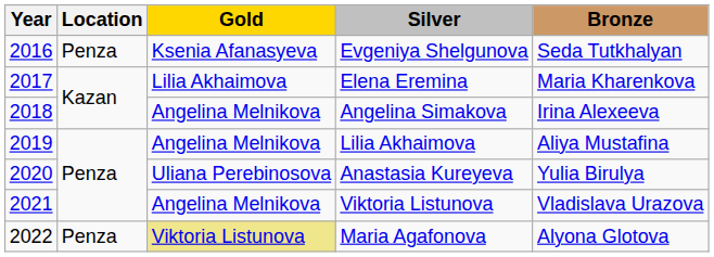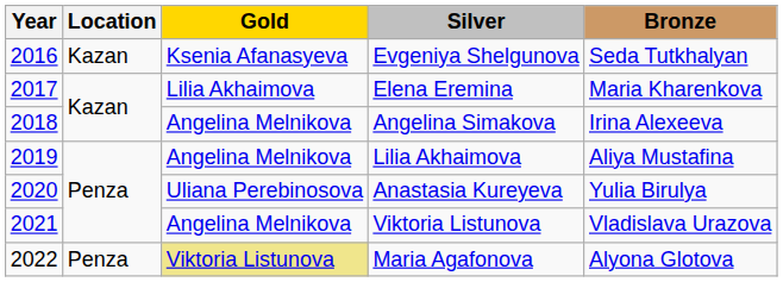 <table class="wikitable">
 <tr>
 <th>Year</th>
 <th>Location</th>
 <td align=center bgcolor="gold"><strong>Gold</strong></td>
 <td align=center bgcolor="silver"><strong>Silver</strong></td>
 <td align=center bgcolor="cc9966"><strong>Bronze</strong></td>
 </tr>
 <tr>
 <td><a href='#'>2016</a></td>
-<td rowspan="1">Penza</td>
+<td>Kazan</td>
 <td><a href='#'>Ksenia Afanasyeva</a></td>
 <td><a href='#'>Evgeniya Shelgunova</a></td>
 <td><a href='#'>Seda Tutkhalyan</a></td>
 </tr>
 <tr>
 <td><a href='#'>2017</a></td>
 <td rowspan="2">Kazan</td>
 <td><a href='#'>Lilia Akhaimova</a></td>
 <td><a href='#'>Elena Eremina</a></td>
 <td><a href='#'>Maria Kharenkova</a></td>
 </tr>
 <tr>
 <td><a href='#'>2018</a></td>
 <td><a href='#'>Angelina Melnikova</a></td>
 <td><a href='#'>Angelina Simakova</a></td>
 <td><a href='#'>Irina Alexeeva</a></td>
 </tr>
 <tr>
 <td><a href='#'>2019</a></td>
 <td rowspan="3">Penza</td>
 <td><a href='#'>Angelina Melnikova</a></td>
 <td><a href='#'>Lilia Akhaimova</a></td>
 <td><a href='#'>Aliya Mustafina</a></td>
 </tr>
 <tr>
 <td><a href='#'>2020</a></td>
 <td><a href='#'>Uliana Perebinosova</a></td>
 <td><a href='#'>Anastasia Kureyeva</a></td>
 <td><a href='#'>Yulia Birulya</a></td>
 </tr>
 <tr>
 <td><a href='#'>2021</a></td>
 <td><a href='#'>Angelina Melnikova</a></td>
 <td><a href='#'>Viktoria Listunova</a></td>
 <td><a href='#'>Vladislava Urazova</a></td>
 </tr>
 <tr>
 <td>2022</td>
 <td rowspan="1">Penza</td>
 <td style="background: khaki;"><a href='#'>Viktoria Listunova</a></td>
 <td><a href='#'>Maria Agafonova</a></td>
 <td><a href='#'>Alyona Glotova</a></td>
 </tr>
 </table>
